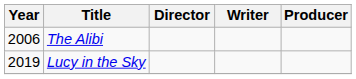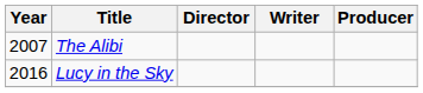 <table class="wikitable">
 <tr>
 <th>Year</th>
 <th>Title</th>
 <th width=65>Director</th>
 <th width=65>Writer</th>
 <th width=65>Producer</th>
 </tr>
 <tr>
-<td>2006</td>
+<td>2007</td>
 <td><em><a href='#'>The Alibi</a></em></td>
 <td></td>
 <td></td>
 <td></td>
 </tr>
 <tr>
-<td>2019</td>
+<td>2016</td>
 <td><em><a href='#'>Lucy in the Sky</a></em></td>
 <td></td>
 <td></td>
 <td></td>
 </tr>
 <tr>
 </tr>
 </table>
